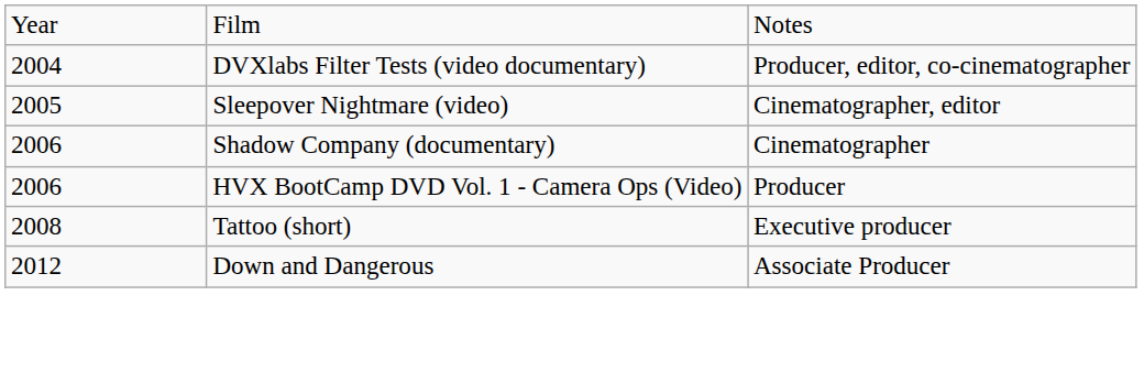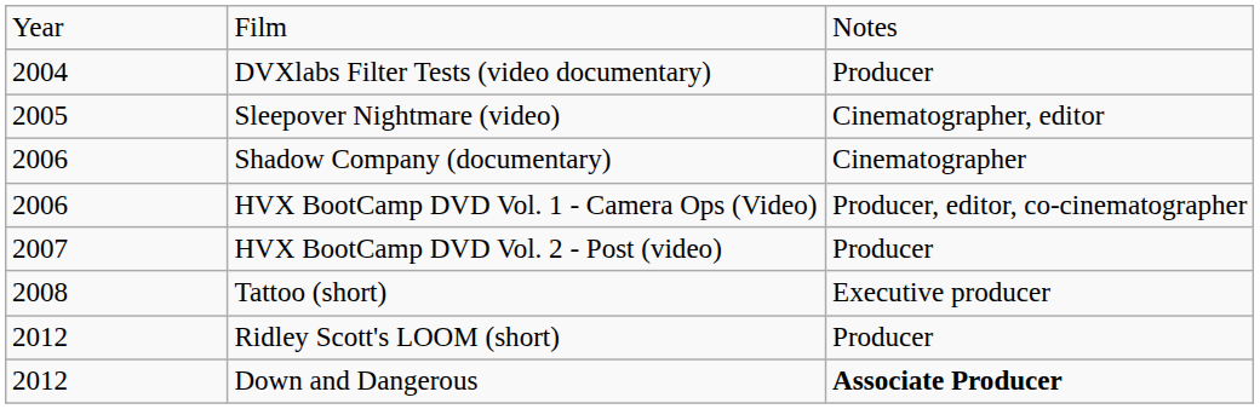 <table class="wikitable">
 <tr>
 <td>Year</td>
 <td>Film</td>
 <td>Notes</td>
 </tr>
 <tr>
 <td>2004</td>
 <td>DVXlabs Filter Tests (video documentary)</td>
-<td>Producer, editor, co-cinematographer</td>
+<td>Producer</td>
 </tr>
 <tr>
 <td>2005</td>
 <td>Sleepover Nightmare (video)</td>
 <td>Cinematographer, editor</td>
 </tr>
 <tr>
 <td>2006      </td>
 <td>Shadow Company (documentary)</td>
 <td>Cinematographer</td>
 </tr>
 <tr>
 <td>2006                      </td>
 <td>HVX BootCamp DVD Vol. 1 - Camera Ops (Video)</td>
+<td>Producer, editor, co-cinematographer</td>
+</tr>
+<tr>
+<td>2007      </td>
+<td>HVX BootCamp DVD Vol. 2 - Post (video)              </td>
 <td>Producer</td>
 </tr>
 <tr>
 <td>2008                      </td>
 <td>Tattoo (short)</td>
 <td>Executive producer</td>
 </tr>
 <tr>
 <td>2012      </td>
+<td>Ridley Scott's LOOM (short)    </td>
+<td>Producer</td>
+</tr>
+<tr>
+<td>2012      </td>
 <td>Down and Dangerous</td>
-<td>Associate Producer</td>
+<td><strong>Associate Producer</strong></td>
 </tr>
 </table>
